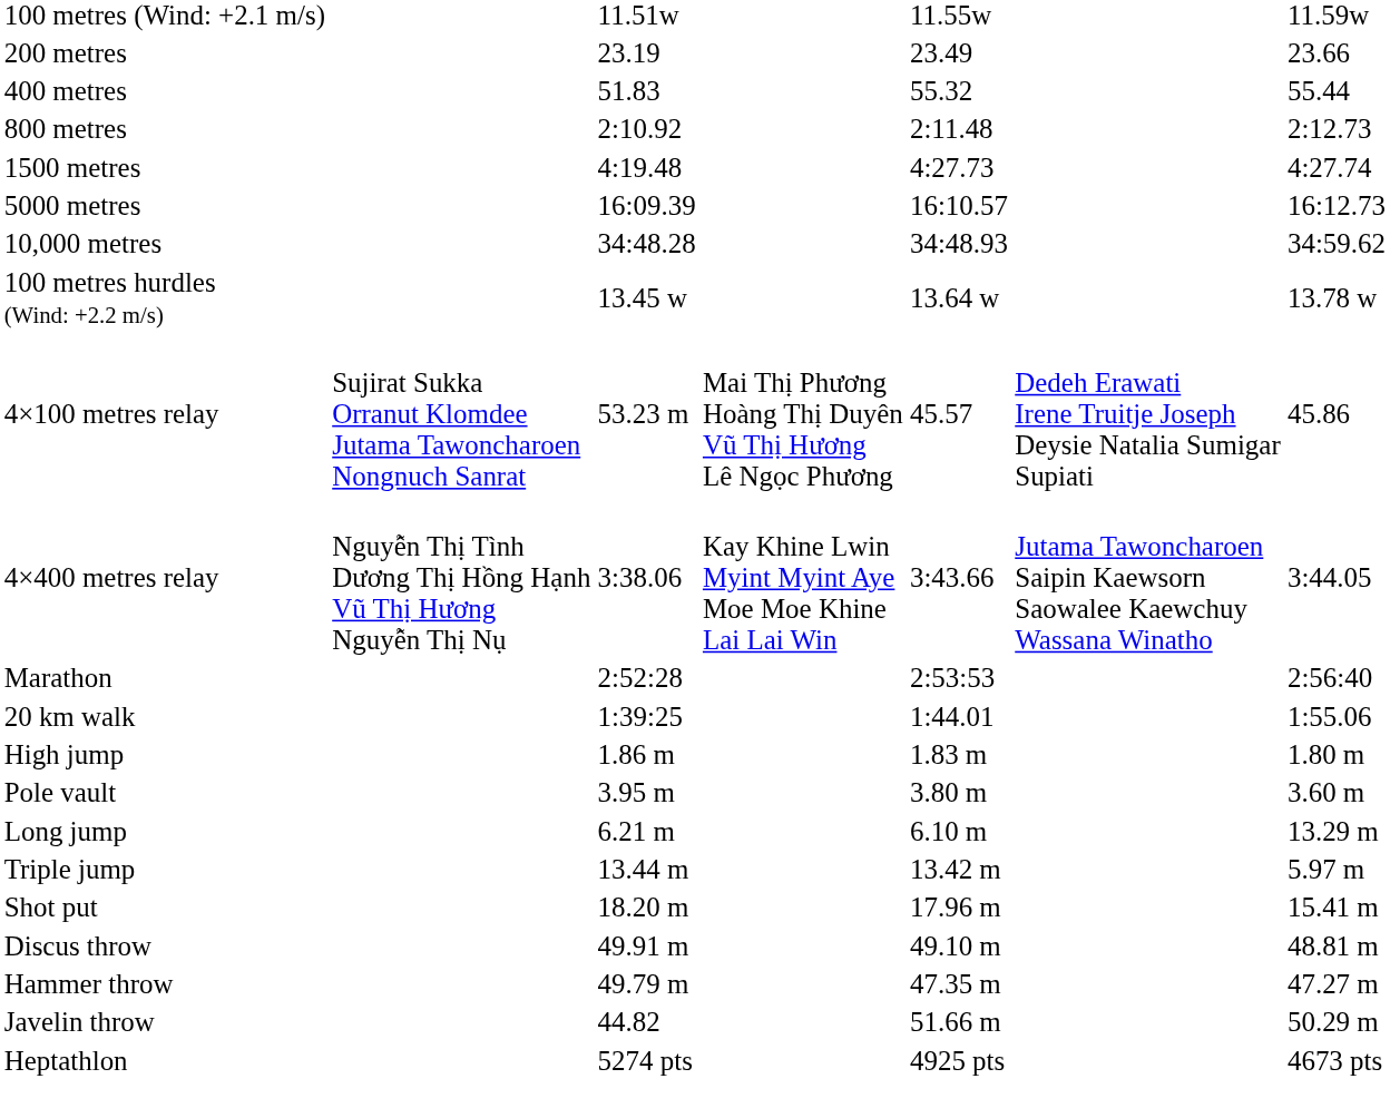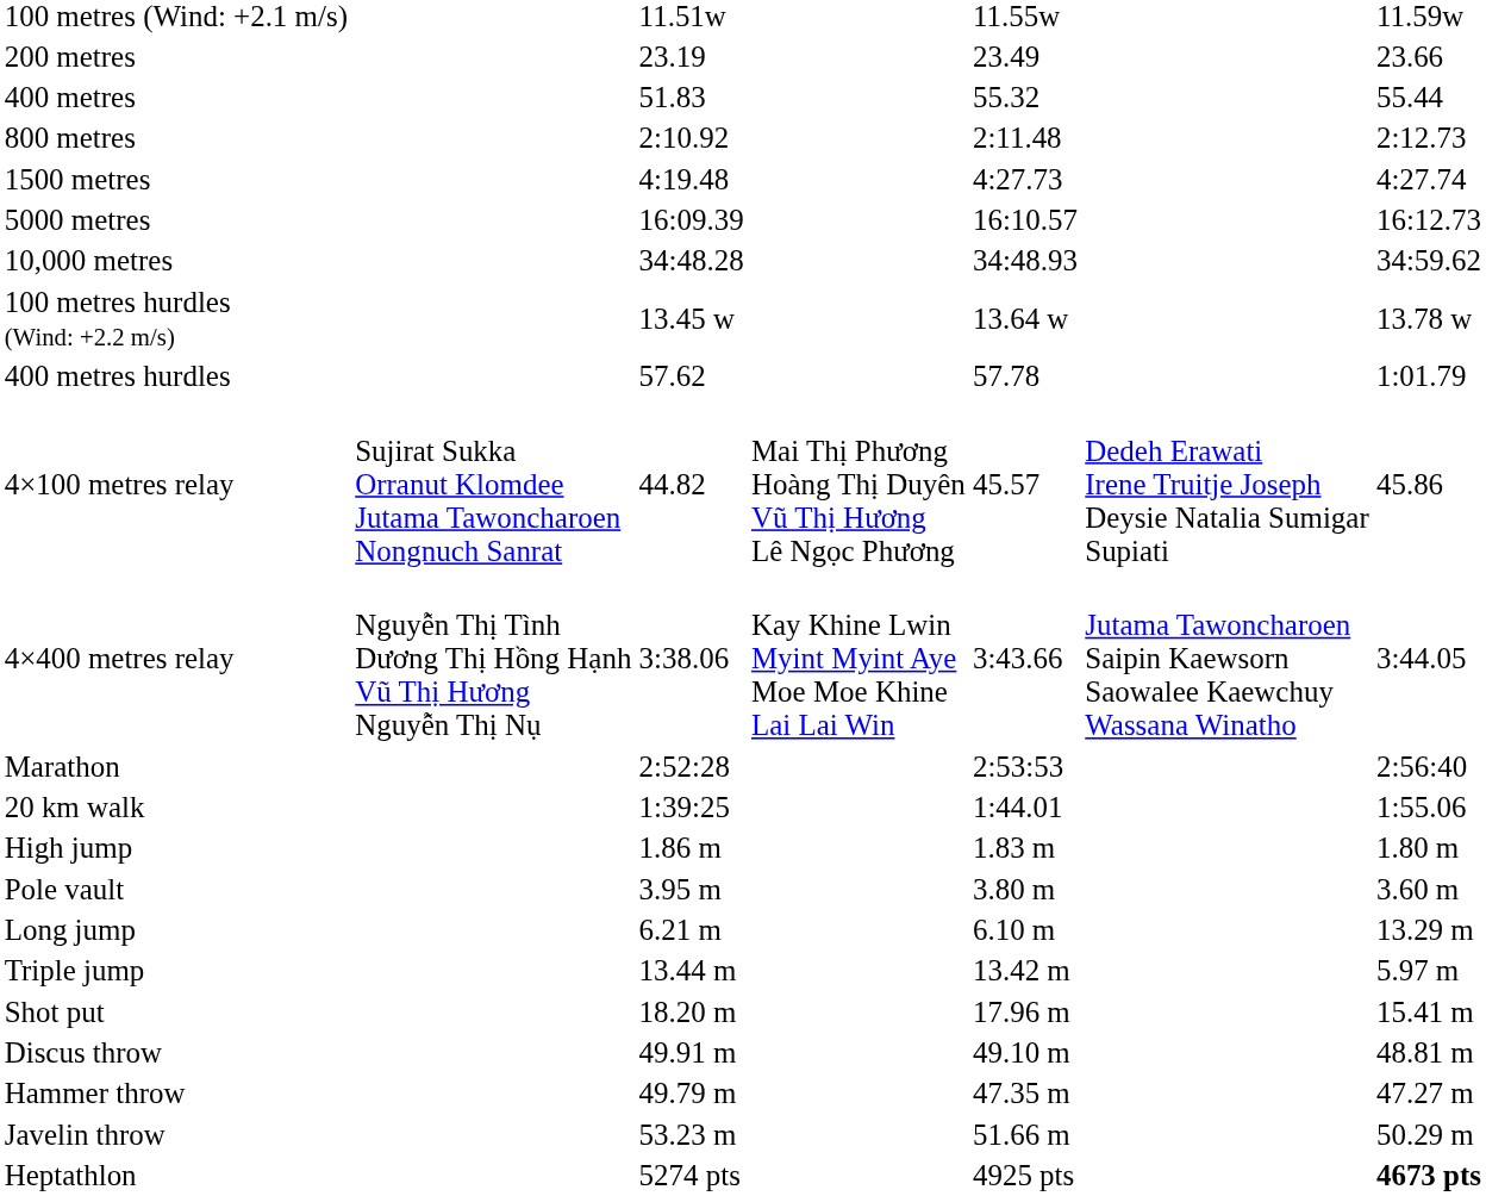 <table>
 <tr>
 <td>100 metres (Wind: +2.1 m/s)</td>
 <td></td>
 <td>11.51w</td>
 <td></td>
 <td>11.55w</td>
 <td></td>
 <td>11.59w</td>
 </tr>
 <tr>
 <td>200 metres</td>
 <td></td>
 <td>23.19</td>
 <td></td>
 <td>23.49</td>
 <td></td>
 <td>23.66</td>
 </tr>
 <tr>
 <td>400 metres</td>
 <td></td>
 <td>51.83</td>
 <td></td>
 <td>55.32</td>
 <td></td>
 <td>55.44</td>
 </tr>
 <tr>
 <td>800 metres</td>
 <td></td>
 <td>2:10.92</td>
 <td></td>
 <td>2:11.48</td>
 <td></td>
 <td>2:12.73</td>
 </tr>
 <tr>
 <td>1500 metres</td>
 <td></td>
 <td>4:19.48</td>
 <td></td>
 <td>4:27.73</td>
 <td></td>
 <td>4:27.74</td>
 </tr>
 <tr>
 <td>5000 metres</td>
 <td></td>
 <td>16:09.39</td>
 <td></td>
 <td>16:10.57</td>
 <td></td>
 <td>16:12.73</td>
 </tr>
 <tr>
 <td>10,000 metres</td>
 <td></td>
 <td>34:48.28</td>
 <td></td>
 <td>34:48.93</td>
 <td></td>
 <td>34:59.62</td>
 </tr>
 <tr>
 <td>100 metres hurdles<br><small>(Wind: +2.2 m/s)</small></td>
 <td></td>
 <td>13.45 w</td>
 <td></td>
 <td>13.64 w</td>
 <td></td>
 <td>13.78 w</td>
 </tr>
 <tr>
+<td>400 metres hurdles</td>
+<td></td>
+<td>57.62</td>
+<td></td>
+<td>57.78</td>
+<td></td>
+<td>1:01.79</td>
+</tr>
+<tr>
 <td>4×100 metres relay</td>
 <td><br>Sujirat Sukka<br><a href='#'>Orranut Klomdee</a><br><a href='#'>Jutama Tawoncharoen</a><br><a href='#'>Nongnuch Sanrat</a></td>
-<td>53.23 m</td>
+<td>44.82</td>
 <td><br>Mai Thị Phương<br>Hoàng Thị Duyên<br><a href='#'>Vũ Thị Hương</a><br>Lê Ngọc Phương</td>
 <td>45.57</td>
 <td><br><a href='#'>Dedeh Erawati</a><br><a href='#'>Irene Truitje Joseph</a><br>Deysie Natalia Sumigar<br>Supiati</td>
 <td>45.86</td>
 </tr>
 <tr>
 <td>4×400 metres relay</td>
 <td><br>Nguyễn Thị Tình<br>Dương Thị Hồng Hạnh<br><a href='#'>Vũ Thị Hương</a><br>Nguyễn Thị Nụ</td>
 <td>3:38.06</td>
 <td><br>Kay Khine Lwin<br><a href='#'>Myint Myint Aye</a><br>Moe Moe Khine<br><a href='#'>Lai Lai Win</a></td>
 <td>3:43.66</td>
 <td><br><a href='#'>Jutama Tawoncharoen</a><br>Saipin Kaewsorn<br>Saowalee Kaewchuy<br><a href='#'>Wassana Winatho</a></td>
 <td>3:44.05</td>
 </tr>
 <tr>
 <td>Marathon</td>
 <td></td>
 <td>2:52:28</td>
 <td></td>
 <td>2:53:53</td>
 <td></td>
 <td>2:56:40</td>
 </tr>
 <tr>
 <td>20 km walk</td>
 <td></td>
 <td>1:39:25</td>
 <td></td>
 <td>1:44.01</td>
 <td></td>
 <td>1:55.06</td>
 </tr>
 <tr>
 <td>High jump</td>
 <td></td>
 <td>1.86 m</td>
 <td></td>
 <td>1.83 m</td>
 <td></td>
 <td>1.80 m</td>
 </tr>
 <tr>
 <td>Pole vault</td>
 <td></td>
 <td>3.95 m</td>
 <td></td>
 <td>3.80 m</td>
 <td></td>
 <td>3.60 m</td>
 </tr>
 <tr>
 <td>Long jump</td>
 <td></td>
 <td>6.21 m</td>
 <td></td>
 <td>6.10 m</td>
 <td></td>
 <td>13.29 m</td>
 </tr>
 <tr>
 <td>Triple jump</td>
 <td></td>
 <td>13.44 m</td>
 <td></td>
 <td>13.42 m</td>
 <td></td>
 <td>5.97 m</td>
 </tr>
 <tr>
 <td>Shot put</td>
 <td></td>
 <td>18.20 m</td>
 <td></td>
 <td>17.96 m</td>
 <td></td>
 <td>15.41 m</td>
 </tr>
 <tr>
 <td>Discus throw</td>
 <td></td>
 <td>49.91 m</td>
 <td></td>
 <td>49.10 m</td>
 <td></td>
 <td>48.81 m</td>
 </tr>
 <tr>
 <td>Hammer throw</td>
 <td></td>
 <td>49.79 m</td>
 <td></td>
 <td>47.35 m</td>
 <td></td>
 <td>47.27 m</td>
 </tr>
 <tr>
 <td>Javelin throw</td>
 <td></td>
-<td>44.82</td>
+<td>53.23 m</td>
 <td></td>
 <td>51.66 m</td>
 <td></td>
 <td>50.29 m</td>
 </tr>
 <tr>
 <td>Heptathlon</td>
 <td></td>
 <td>5274 pts</td>
 <td></td>
 <td>4925 pts</td>
 <td></td>
-<td>4673 pts</td>
+<td><strong>4673 pts</strong></td>
 </tr>
 </table>
